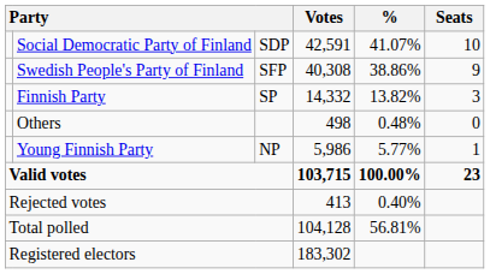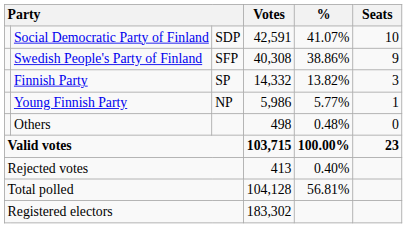 <table class="wikitable" border="1" style="text-align:right;">
 <tr>
 <th style="text-align:left;" colspan=3>Party</th>
 <th align=center width="50">Votes</th>
 <th align=center width="50">%</th>
 <th align=center width="50">Seats</th>
 </tr>
 <tr>
 <td></td>
 <td align=left style="white-space: nowrap;"><a href='#'>Social Democratic Party of Finland</a></td>
 <td align=left>SDP</td>
 <td>42,591</td>
 <td>41.07%</td>
 <td>10</td>
 </tr>
 <tr>
 <td></td>
 <td align=left><a href='#'>Swedish People's Party of Finland</a></td>
 <td align=left>SFP</td>
 <td>40,308</td>
 <td>38.86%</td>
 <td>9</td>
 </tr>
 <tr>
 <td></td>
 <td align=left><a href='#'>Finnish Party</a></td>
 <td align=left>SP</td>
 <td>14,332</td>
 <td>13.82%</td>
 <td>3</td>
 </tr>
 <tr>
 <td></td>
+<td align=left><a href='#'>Young Finnish Party</a></td>
+<td align=left>NP</td>
+<td>5,986</td>
+<td>5.77%</td>
+<td>1</td>
+</tr>
+<tr>
+<td></td>
 <td align=left>Others</td>
 <td align=left></td>
 <td>498</td>
 <td>0.48%</td>
 <td>0</td>
-</tr>
-<tr>
-<td></td>
-<td align=left><a href='#'>Young Finnish Party</a></td>
-<td align=left>NP</td>
-<td>5,986</td>
-<td>5.77%</td>
-<td>1</td>
 </tr>
 <tr style="font-weight:bold">
 <td align=left colspan=3>Valid votes</td>
 <td>103,715</td>
 <td>100.00%</td>
 <td>23</td>
 </tr>
 <tr>
 <td align=left colspan=3>Rejected votes</td>
 <td>413</td>
 <td>0.40%</td>
 <td></td>
 </tr>
 <tr>
 <td align=left colspan=3>Total polled</td>
 <td>104,128</td>
 <td>56.81%</td>
 <td></td>
 </tr>
 <tr>
 <td align=left colspan=3>Registered electors</td>
 <td>183,302</td>
 <td></td>
 <td></td>
 </tr>
 </table>
